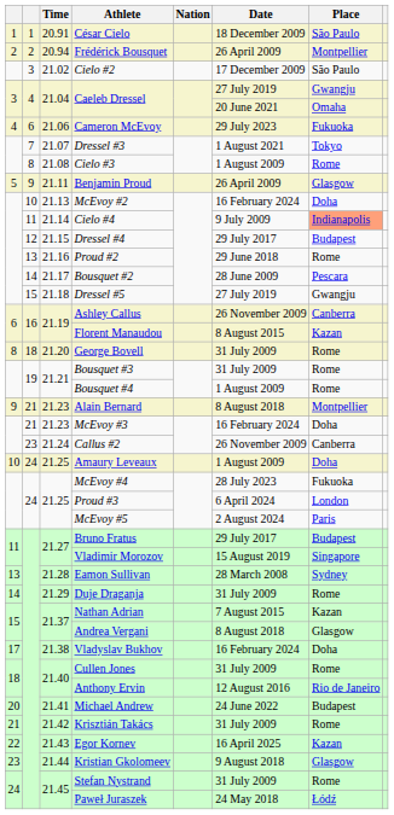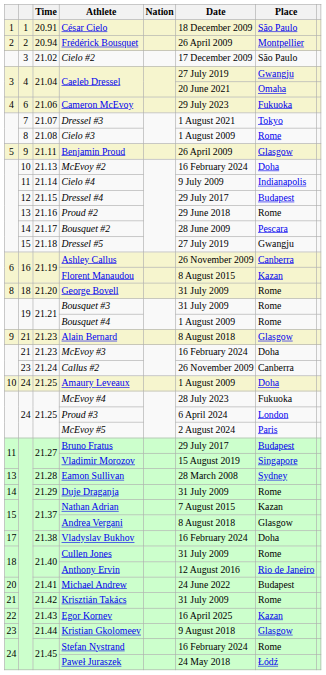 <table class="wikitable sortable">
 <tr>
 <th></th>
 <th></th>
 <th>Time</th>
 <th>Athlete</th>
 <th>Nation</th>
 <th>Date</th>
 <th>Place</th>
 <th class="unsortable"></th>
 </tr>
 <tr bgcolor=f6F5CE>
 <td align=center>1</td>
 <td align=center>1</td>
 <td>20.91</td>
 <td><a href='#'>César Cielo</a></td>
 <td></td>
 <td>18 December 2009</td>
 <td><a href='#'>São Paulo</a></td>
 <td></td>
 </tr>
 <tr bgcolor=f6F5CE>
 <td align=center>2</td>
 <td align=center>2</td>
 <td>20.94</td>
 <td><a href='#'>Frédérick Bousquet</a></td>
 <td></td>
 <td>26 April 2009</td>
 <td><a href='#'>Montpellier</a></td>
 <td></td>
 </tr>
 <tr>
 <td align=center></td>
 <td align=center>3</td>
 <td>21.02</td>
 <td><em>Cielo #2</em></td>
 <td></td>
 <td>17 December 2009</td>
 <td>São Paulo</td>
 <td></td>
 </tr>
 <tr bgcolor=f6F5CE>
 <td rowspan="2" align=center>3</td>
 <td rowspan="2" align=center>4</td>
 <td rowspan="2" align=left>21.04</td>
 <td rowspan="2" align=left><a href='#'>Caeleb Dressel</a></td>
 <td rowspan="2" align=left></td>
 <td>27 July 2019</td>
 <td><a href='#'>Gwangju</a></td>
 <td></td>
 </tr>
 <tr bgcolor=f6F5CE>
 <td>20 June 2021</td>
 <td><a href='#'>Omaha</a></td>
 <td></td>
 </tr>
 <tr bgcolor=f6F5CE>
 <td align=center>4</td>
 <td align=center>6</td>
 <td>21.06</td>
 <td><a href='#'>Cameron McEvoy</a></td>
 <td></td>
 <td>29 July 2023</td>
 <td><a href='#'>Fukuoka</a></td>
 <td></td>
 </tr>
 <tr>
 <td rowspan="2" align=center></td>
 <td align=center>7</td>
 <td>21.07</td>
 <td><em>Dressel #3</em></td>
 <td rowspan="2"></td>
 <td>1 August 2021</td>
 <td><a href='#'>Tokyo</a></td>
 <td></td>
 </tr>
 <tr>
 <td align=center>8</td>
 <td>21.08</td>
 <td><em>Cielo #3</em></td>
 <td>1 August 2009</td>
 <td><a href='#'>Rome</a></td>
 <td></td>
 </tr>
 <tr bgcolor=f6F5CE>
 <td align=center>5</td>
 <td align=center>9</td>
 <td>21.11</td>
 <td><a href='#'>Benjamin Proud</a></td>
 <td></td>
 <td>26 April 2009</td>
 <td><a href='#'>Glasgow</a></td>
 <td></td>
 </tr>
 <tr>
 <td rowspan="6" align=center></td>
 <td align=center>10</td>
 <td>21.13</td>
 <td><em>McEvoy #2</em></td>
 <td rowspan="6"></td>
 <td>16 February 2024</td>
 <td><a href='#'>Doha</a></td>
 <td></td>
 </tr>
 <tr>
 <td align=center>11</td>
 <td>21.14</td>
 <td><em>Cielo #4</em></td>
 <td>9 July 2009</td>
-<td style="background: lightsalmon;"><a href='#'>Indianapolis</a></td>
+<td><a href='#'>Indianapolis</a></td>
 <td></td>
 </tr>
 <tr>
 <td align=center>12</td>
 <td>21.15</td>
 <td><em>Dressel #4</em></td>
 <td>29 July 2017</td>
 <td><a href='#'>Budapest</a></td>
 <td></td>
 </tr>
 <tr>
 <td align=center>13</td>
 <td>21.16</td>
 <td><em>Proud #2</em></td>
 <td>29 June 2018</td>
 <td>Rome</td>
 <td></td>
 </tr>
 <tr>
 <td align=center>14</td>
 <td>21.17</td>
 <td><em>Bousquet #2</em></td>
 <td>28 June 2009</td>
 <td><a href='#'>Pescara</a></td>
 <td></td>
 </tr>
 <tr>
 <td align=center>15</td>
 <td>21.18</td>
 <td><em>Dressel #5</em></td>
 <td>27 July 2019</td>
 <td>Gwangju</td>
 <td></td>
 </tr>
 <tr bgcolor=f6F5CE>
 <td rowspan="2" align=center>6</td>
 <td rowspan="2" align=center>16</td>
 <td rowspan="2" align=left>21.19</td>
 <td><a href='#'>Ashley Callus</a></td>
 <td></td>
 <td>26 November 2009</td>
 <td><a href='#'>Canberra</a></td>
 <td></td>
 </tr>
 <tr bgcolor=f6F5CE>
 <td><a href='#'>Florent Manaudou</a></td>
 <td></td>
 <td>8 August 2015</td>
 <td><a href='#'>Kazan</a></td>
 <td></td>
 </tr>
 <tr bgcolor=f6F5CE>
 <td align=center>8</td>
 <td align=center>18</td>
 <td>21.20</td>
 <td><a href='#'>George Bovell</a></td>
 <td></td>
 <td>31 July 2009</td>
 <td>Rome</td>
 <td></td>
 </tr>
 <tr>
 <td rowspan="2"></td>
 <td rowspan="2" align=center>19</td>
 <td rowspan="2" align=left>21.21</td>
 <td><em>Bousquet #3</em></td>
 <td rowspan="2"></td>
 <td>31 July 2009</td>
 <td>Rome</td>
 <td></td>
 </tr>
 <tr>
 <td><em>Bousquet #4</em></td>
 <td>1 August 2009</td>
 <td>Rome</td>
 <td></td>
 </tr>
 <tr bgcolor=f6F5CE>
 <td align=center>9</td>
 <td align=center>21</td>
 <td>21.23</td>
 <td><a href='#'>Alain Bernard</a></td>
 <td></td>
 <td>8 August 2018</td>
-<td><a href='#'>Montpellier</a></td>
+<td><a href='#'>Glasgow</a></td>
 <td></td>
 </tr>
 <tr>
 <td rowspan="2" align=center></td>
 <td align=center>21</td>
 <td>21.23</td>
 <td><em>McEvoy #3</em></td>
 <td rowspan="2"></td>
 <td>16 February 2024</td>
 <td>Doha</td>
 <td></td>
 </tr>
 <tr>
 <td align=center>23</td>
 <td>21.24</td>
 <td><em>Callus #2</em></td>
 <td>26 November 2009</td>
 <td>Canberra</td>
 <td></td>
 </tr>
 <tr bgcolor=f6F5CE>
 <td align=center>10</td>
 <td align=center>24</td>
 <td>21.25</td>
 <td><a href='#'>Amaury Leveaux</a></td>
 <td></td>
 <td>1 August 2009</td>
 <td><a href='#'>Doha</a></td>
 <td></td>
 </tr>
 <tr>
 <td rowspan="3"></td>
 <td rowspan="3" align=center>24</td>
 <td rowspan="3" align=left>21.25</td>
 <td><em>McEvoy #4</em></td>
 <td rowspan="3"></td>
 <td>28 July 2023</td>
 <td>Fukuoka</td>
 <td></td>
 </tr>
 <tr>
 <td><em>Proud #3</em></td>
 <td>6 April 2024</td>
 <td><a href='#'>London</a></td>
 <td></td>
 </tr>
 <tr>
 <td><em>McEvoy #5</em></td>
 <td>2 August 2024</td>
 <td><a href='#'>Paris</a></td>
 <td></td>
 </tr>
 <tr bgcolor=CCFFCC>
 <td rowspan="2" align=center>11</td>
 <td rowspan="15" align=center></td>
 <td rowspan="2" align=left>21.27</td>
 <td><a href='#'>Bruno Fratus</a></td>
 <td></td>
 <td>29 July 2017</td>
 <td><a href='#'>Budapest</a></td>
 <td></td>
 </tr>
 <tr bgcolor=CCFFCC>
 <td><a href='#'>Vladimir Morozov</a></td>
 <td></td>
 <td>15 August 2019</td>
 <td><a href='#'>Singapore</a></td>
 <td></td>
 </tr>
 <tr bgcolor=CCFFCC>
 <td align=center>13</td>
 <td>21.28</td>
 <td><a href='#'>Eamon Sullivan</a></td>
 <td></td>
 <td>28 March 2008</td>
 <td><a href='#'>Sydney</a></td>
 <td></td>
 </tr>
 <tr bgcolor=CCFFCC>
 <td align=center>14</td>
 <td>21.29</td>
 <td><a href='#'>Duje Draganja</a></td>
 <td></td>
 <td>31 July 2009</td>
 <td>Rome</td>
 <td></td>
 </tr>
 <tr bgcolor=CCFFCC>
 <td rowspan="2" align=center>15</td>
 <td rowspan="2" align=left>21.37</td>
 <td><a href='#'>Nathan Adrian</a></td>
 <td></td>
 <td>7 August 2015</td>
 <td>Kazan</td>
 <td></td>
 </tr>
 <tr bgcolor=CCFFCC>
 <td><a href='#'>Andrea Vergani</a></td>
 <td></td>
 <td>8 August 2018</td>
 <td>Glasgow</td>
 <td></td>
 </tr>
 <tr bgcolor=CCFFCC>
 <td align=center>17</td>
 <td>21.38</td>
 <td><a href='#'>Vladyslav Bukhov</a></td>
 <td></td>
 <td>16 February 2024</td>
 <td>Doha</td>
 <td></td>
 </tr>
 <tr bgcolor=CCFFCC>
 <td rowspan="2" align=center>18</td>
 <td rowspan="2" align=left>21.40</td>
 <td><a href='#'>Cullen Jones</a></td>
 <td></td>
 <td>31 July 2009</td>
 <td>Rome</td>
 <td></td>
 </tr>
 <tr bgcolor=CCFFCC>
 <td><a href='#'>Anthony Ervin</a></td>
 <td></td>
 <td>12 August 2016</td>
 <td><a href='#'>Rio de Janeiro</a></td>
 <td></td>
 </tr>
 <tr bgcolor=CCFFCC>
 <td align=center>20</td>
 <td>21.41</td>
 <td><a href='#'>Michael Andrew</a></td>
 <td></td>
 <td>24 June 2022</td>
 <td>Budapest</td>
 <td></td>
 </tr>
 <tr bgcolor=CCFFCC>
 <td align=center>21</td>
 <td>21.42</td>
 <td><a href='#'>Krisztián Takács</a></td>
 <td></td>
 <td>31 July 2009</td>
 <td>Rome</td>
 <td></td>
 </tr>
 <tr bgcolor=CCFFCC>
 <td align=center>22</td>
 <td>21.43</td>
 <td><a href='#'>Egor Kornev</a></td>
 <td></td>
 <td>16 April 2025</td>
 <td><a href='#'>Kazan</a></td>
 <td></td>
 </tr>
 <tr bgcolor=CCFFCC>
 <td align=center>23</td>
 <td>21.44</td>
 <td><a href='#'>Kristian Gkolomeev</a></td>
 <td></td>
 <td>9 August 2018</td>
 <td><a href='#'>Glasgow</a></td>
 <td></td>
 </tr>
 <tr bgcolor=CCFFCC>
 <td rowspan="2" align=center>24</td>
 <td rowspan="2" align=left>21.45</td>
 <td><a href='#'>Stefan Nystrand</a></td>
 <td></td>
-<td>31 July 2009</td>
+<td>16 February 2024</td>
 <td>Rome</td>
 <td></td>
 </tr>
 <tr bgcolor=CCFFCC>
 <td><a href='#'>Paweł Juraszek</a></td>
 <td></td>
 <td>24 May 2018</td>
 <td><a href='#'>Łódź</a></td>
 <td></td>
 </tr>
 </table>
